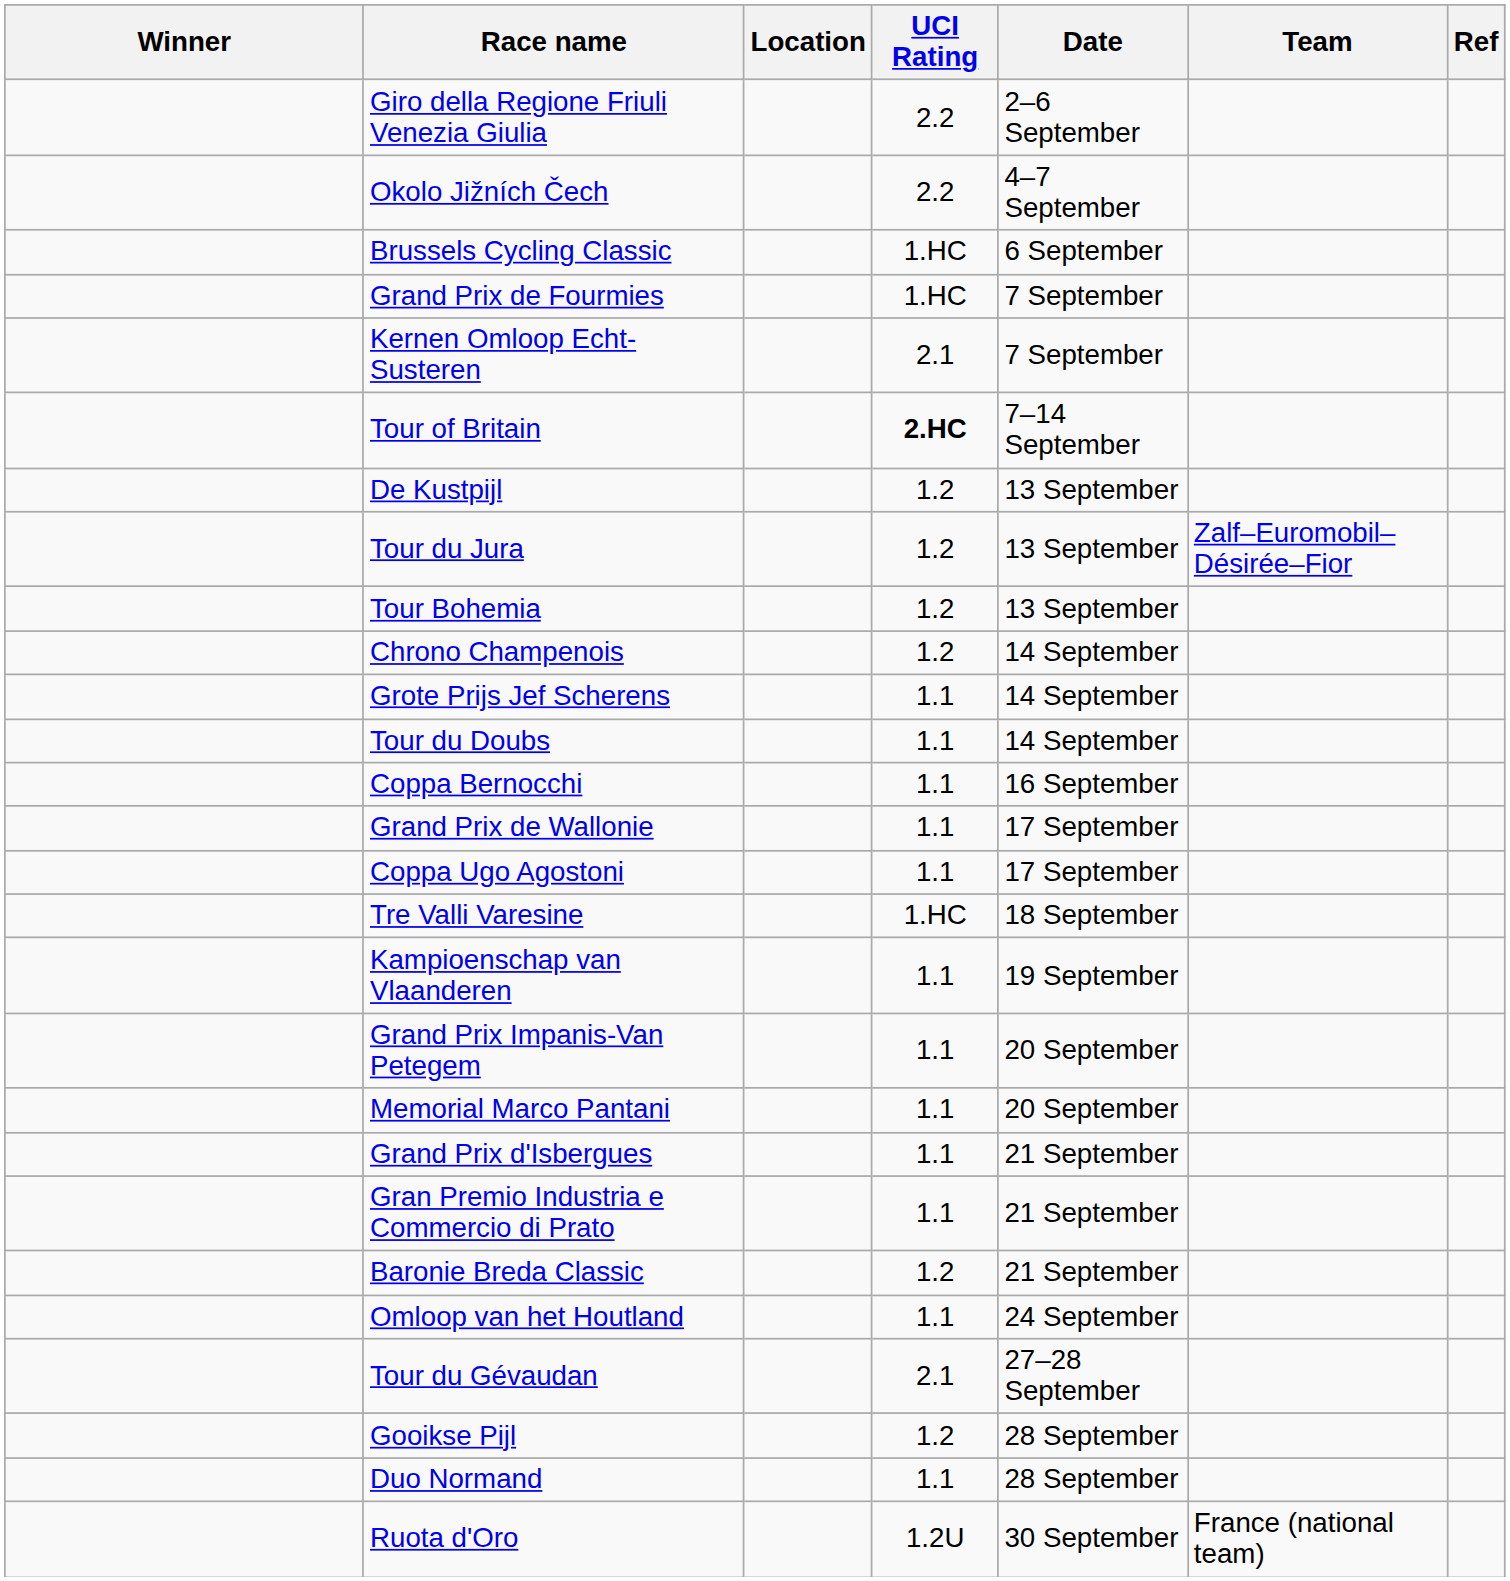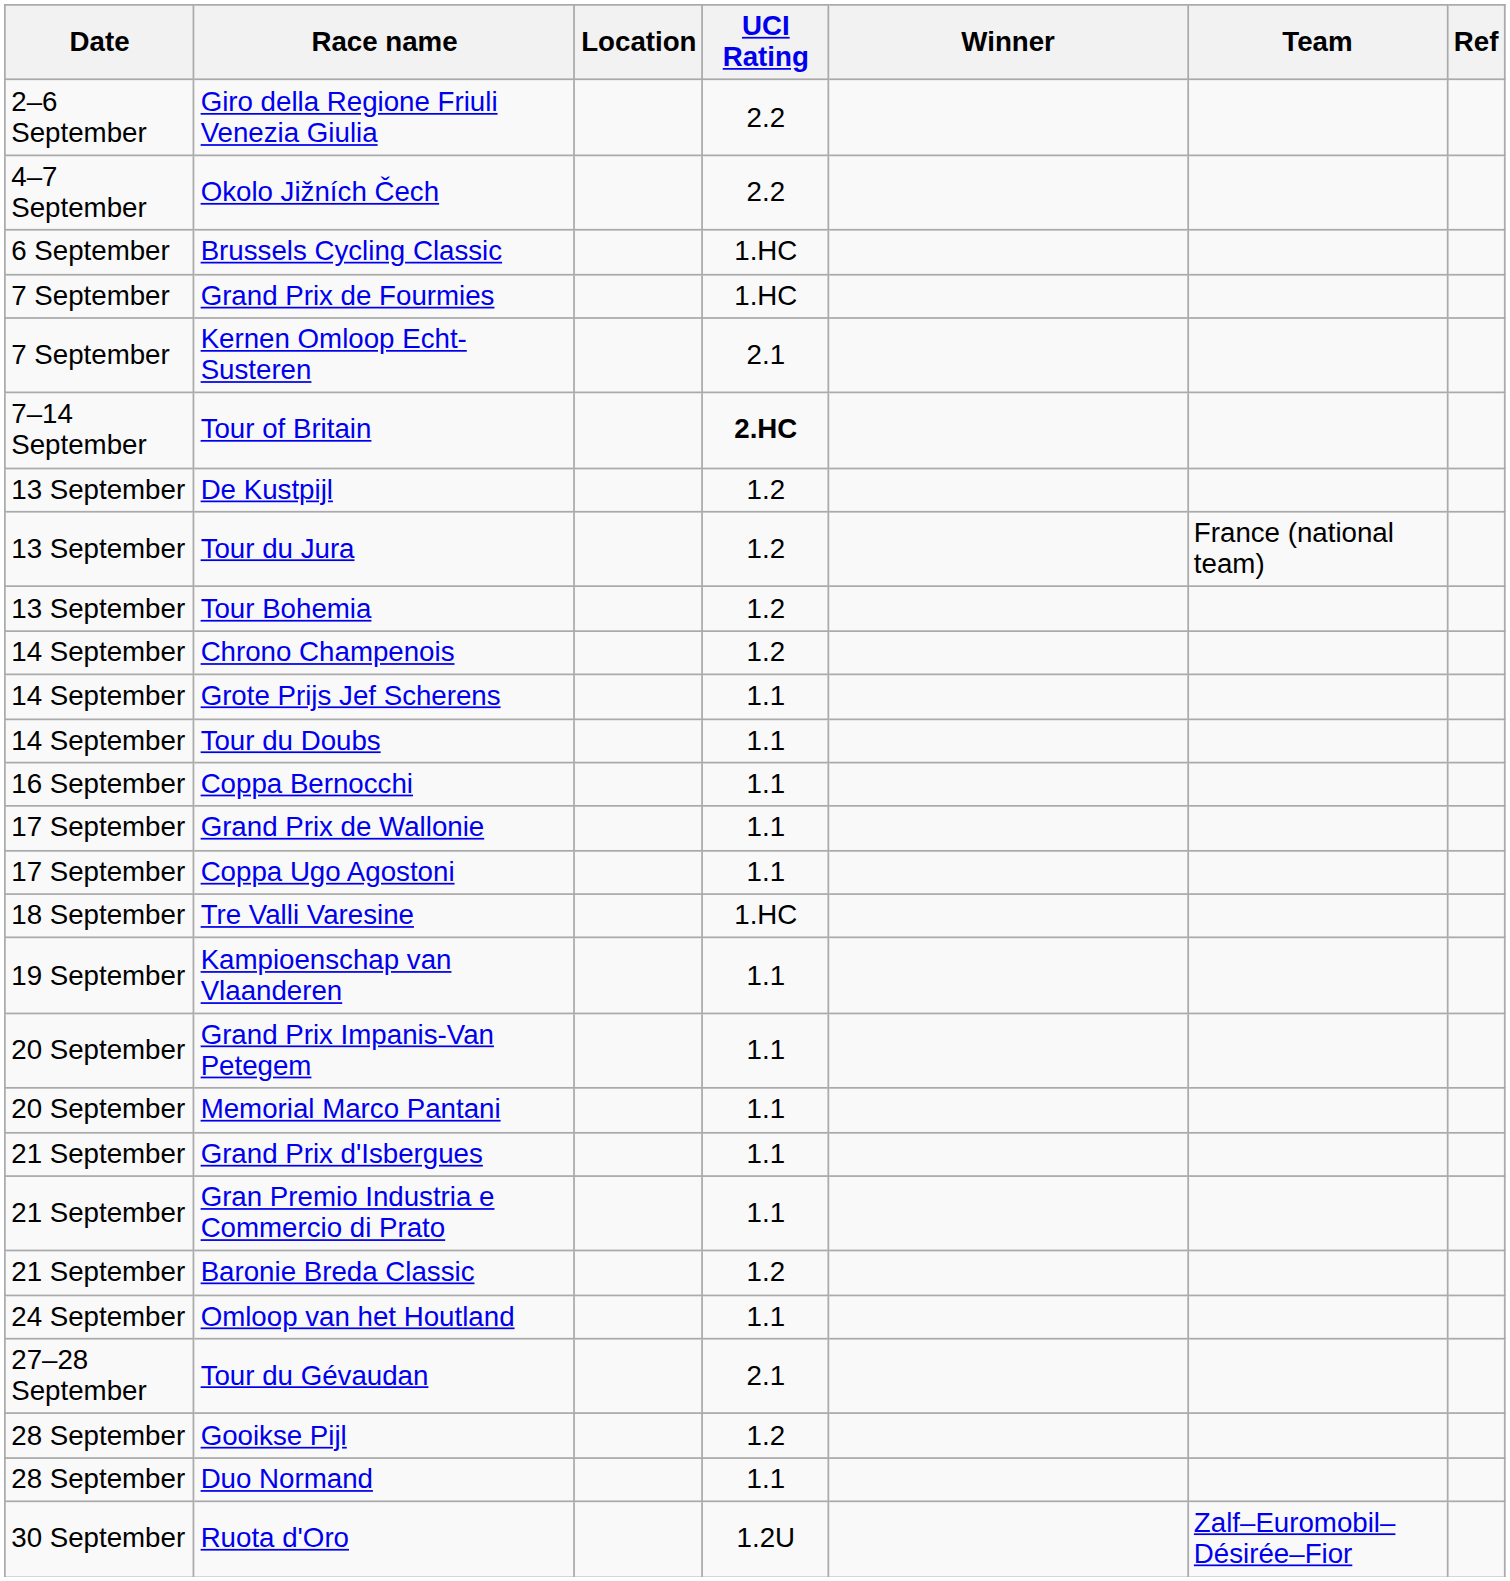 <table class="wikitable sortable">
 <tr>
-<th width=200px>Winner</th>
+<th>Date</th>
 <th>Race name</th>
 <th>Location</th>
 <th><a href='#'>UCI Rating</a></th>
-<th>Date</th>
+<th width=200px>Winner</th>
 <th>Team</th>
 <th>Ref</th>
 </tr>
 <tr>
-<td></td>
+<td>2–6 September</td>
 <td><a href='#'>Giro della Regione Friuli Venezia Giulia</a></td>
 <td></td>
 <td align=center>2.2</td>
-<td>2–6 September</td>
+<td></td>
 <td></td>
 <td align=center></td>
 </tr>
 <tr>
-<td></td>
+<td>4–7 September</td>
 <td><a href='#'>Okolo Jižních Čech</a></td>
 <td></td>
 <td align=center>2.2</td>
-<td>4–7 September</td>
+<td></td>
 <td></td>
 <td align=center></td>
 </tr>
 <tr>
-<td></td>
+<td>6 September</td>
 <td><a href='#'>Brussels Cycling Classic</a></td>
 <td></td>
 <td align=center>1.HC</td>
-<td>6 September</td>
+<td></td>
 <td></td>
 <td align=center></td>
 </tr>
 <tr>
-<td></td>
+<td>7 September</td>
 <td><a href='#'>Grand Prix de Fourmies</a></td>
 <td></td>
 <td align=center>1.HC</td>
-<td>7 September</td>
+<td></td>
 <td></td>
 <td align=center></td>
 </tr>
 <tr>
-<td></td>
+<td>7 September</td>
 <td><a href='#'>Kernen Omloop Echt-Susteren</a></td>
 <td></td>
 <td align=center>2.1</td>
-<td>7 September</td>
+<td></td>
 <td></td>
 <td align=center></td>
 </tr>
 <tr>
-<td></td>
+<td>7–14 September</td>
 <td><a href='#'>Tour of Britain</a></td>
 <td></td>
 <td align=center><strong>2.HC</strong></td>
-<td>7–14 September</td>
+<td></td>
 <td></td>
 <td align=center></td>
 </tr>
 <tr>
-<td></td>
+<td>13 September</td>
 <td><a href='#'>De Kustpijl</a></td>
 <td></td>
 <td align=center>1.2</td>
-<td>13 September</td>
+<td></td>
 <td></td>
 <td align=center></td>
 </tr>
 <tr>
-<td></td>
+<td>13 September</td>
 <td><a href='#'>Tour du Jura</a></td>
 <td></td>
 <td align=center>1.2</td>
-<td>13 September</td>
-<td><a href='#'>Zalf–Euromobil–Désirée–Fior</a></td>
+<td></td>
+<td>France (national team)</td>
 <td align=center></td>
 </tr>
 <tr>
-<td></td>
+<td>13 September</td>
 <td><a href='#'>Tour Bohemia</a></td>
 <td></td>
 <td align=center>1.2</td>
-<td>13 September</td>
+<td></td>
 <td></td>
 <td align=center></td>
 </tr>
 <tr>
-<td></td>
+<td>14 September</td>
 <td><a href='#'>Chrono Champenois</a></td>
 <td></td>
 <td align=center>1.2</td>
-<td>14 September</td>
+<td></td>
 <td></td>
 <td align=center></td>
 </tr>
 <tr>
-<td></td>
+<td>14 September</td>
 <td><a href='#'>Grote Prijs Jef Scherens</a></td>
 <td></td>
 <td align=center>1.1</td>
-<td>14 September</td>
+<td></td>
 <td></td>
 <td align=center></td>
 </tr>
 <tr>
-<td></td>
+<td>14 September</td>
 <td><a href='#'>Tour du Doubs</a></td>
 <td></td>
 <td align=center>1.1</td>
-<td>14 September</td>
+<td></td>
 <td></td>
 <td align=center></td>
 </tr>
 <tr>
-<td></td>
+<td>16 September</td>
 <td><a href='#'>Coppa Bernocchi</a></td>
 <td></td>
 <td align=center>1.1</td>
-<td>16 September</td>
+<td></td>
 <td></td>
 <td align=center></td>
 </tr>
 <tr>
-<td></td>
+<td>17 September</td>
 <td><a href='#'>Grand Prix de Wallonie</a></td>
 <td></td>
 <td align=center>1.1</td>
-<td>17 September</td>
+<td></td>
 <td></td>
 <td align=center></td>
 </tr>
 <tr>
-<td></td>
+<td>17 September</td>
 <td><a href='#'>Coppa Ugo Agostoni</a></td>
 <td></td>
 <td align=center>1.1</td>
-<td>17 September</td>
+<td></td>
 <td></td>
 <td align=center></td>
 </tr>
 <tr>
-<td></td>
+<td>18 September</td>
 <td><a href='#'>Tre Valli Varesine</a></td>
 <td></td>
 <td align=center>1.HC</td>
-<td>18 September</td>
+<td></td>
 <td></td>
 <td align=center></td>
 </tr>
 <tr>
-<td></td>
+<td>19 September</td>
 <td><a href='#'>Kampioenschap van Vlaanderen</a></td>
 <td></td>
 <td align=center>1.1</td>
-<td>19 September</td>
+<td></td>
 <td></td>
 <td align=center></td>
 </tr>
 <tr>
-<td></td>
+<td>20 September</td>
 <td><a href='#'>Grand Prix Impanis-Van Petegem</a></td>
 <td></td>
 <td align=center>1.1</td>
-<td>20 September</td>
+<td></td>
 <td></td>
 <td align=center></td>
 </tr>
 <tr>
-<td></td>
+<td>20 September</td>
 <td><a href='#'>Memorial Marco Pantani</a></td>
 <td></td>
 <td align=center>1.1</td>
-<td>20 September</td>
+<td></td>
 <td></td>
 <td align=center></td>
 </tr>
 <tr>
-<td></td>
+<td>21 September</td>
 <td><a href='#'>Grand Prix d'Isbergues</a></td>
 <td></td>
 <td align=center>1.1</td>
-<td>21 September</td>
+<td></td>
 <td></td>
 <td align=center></td>
 </tr>
 <tr>
-<td></td>
+<td>21 September</td>
 <td><a href='#'>Gran Premio Industria e Commercio di Prato</a></td>
 <td></td>
 <td align=center>1.1</td>
-<td>21 September</td>
+<td></td>
 <td></td>
 <td align=center></td>
 </tr>
 <tr>
-<td></td>
+<td>21 September</td>
 <td><a href='#'>Baronie Breda Classic</a></td>
 <td></td>
 <td align=center>1.2</td>
-<td>21 September</td>
+<td></td>
 <td></td>
 <td align=center></td>
 </tr>
 <tr>
-<td></td>
+<td>24 September</td>
 <td><a href='#'>Omloop van het Houtland</a></td>
 <td></td>
 <td align=center>1.1</td>
-<td>24 September</td>
+<td></td>
 <td></td>
 <td align=center></td>
 </tr>
 <tr>
-<td></td>
+<td>27–28 September</td>
 <td><a href='#'>Tour du Gévaudan</a></td>
 <td></td>
 <td align=center>2.1</td>
-<td>27–28 September</td>
+<td></td>
 <td></td>
 <td align=center></td>
 </tr>
 <tr>
-<td></td>
+<td>28 September</td>
 <td><a href='#'>Gooikse Pijl</a></td>
 <td></td>
 <td align=center>1.2</td>
-<td>28 September</td>
+<td></td>
 <td></td>
 <td align=center></td>
 </tr>
 <tr>
-<td><br></td>
+<td>28 September</td>
 <td><a href='#'>Duo Normand</a></td>
 <td></td>
 <td align=center>1.1</td>
-<td>28 September</td>
+<td><br></td>
 <td></td>
 <td align=center></td>
 </tr>
 <tr>
-<td></td>
+<td>30 September</td>
 <td><a href='#'>Ruota d'Oro</a></td>
 <td></td>
 <td align=center>1.2U</td>
-<td>30 September</td>
-<td>France (national team)</td>
+<td></td>
+<td><a href='#'>Zalf–Euromobil–Désirée–Fior</a></td>
 <td align=center></td>
 </tr>
 </table>
